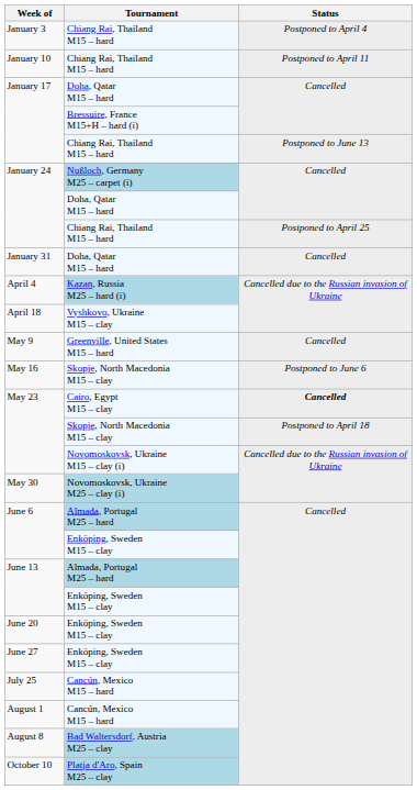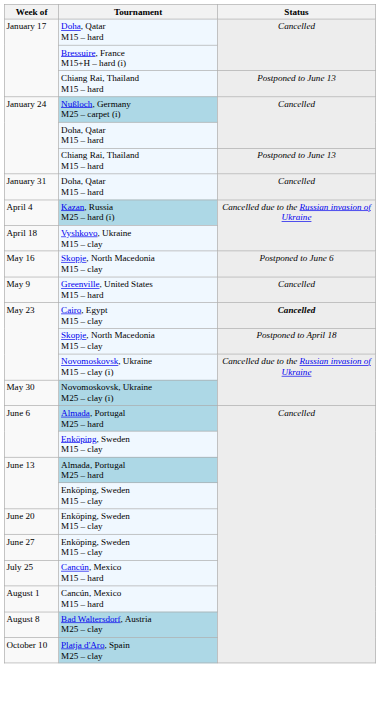 <table class=wikitable style=font-size:85%>
 <tr>
 <th width=75>Week of</th>
 <th width=230>Tournament</th>
 <th width=230>Status</th>
-</tr>
-<tr valign=top>
-<td>January 3</td>
-<td style="background:#f0f8ff;"><a href='#'>Chiang Rai</a>, Thailand <br> M15 – hard</td>
-<td style="text-align:center; background:#ededed"><em>Postponed to April 4</em></td>
-</tr>
-<tr valign=top>
-<td>January 10</td>
-<td style="background:#f0f8ff;">Chiang Rai, Thailand <br> M15 – hard</td>
-<td style="text-align:center; background:#ededed"><em>Postponed to April 11</em></td>
 </tr>
 <tr valign=top>
 <td rowspan=3>January 17</td>
 <td style="background:#f0f8ff;"><a href='#'>Doha</a>, Qatar <br> M15 – hard</td>
 <td rowspan=2 style="text-align:center; background:#ededed"><em>Cancelled</em></td>
 </tr>
 <tr valign=top>
 <td style="background:#f0f8ff;"><a href='#'>Bressuire</a>, France <br> M15+H – hard (i)</td>
 </tr>
 <tr valign=top>
 <td style="background:#f0f8ff;">Chiang Rai, Thailand <br> M15 – hard</td>
 <td style="text-align:center; background:#ededed"><em>Postponed to June 13</em></td>
 </tr>
 <tr valign=top>
 <td rowspan=3>January 24</td>
 <td style="background:lightblue;"><a href='#'>Nußloch</a>, Germany <br> M25 – carpet (i)</td>
 <td rowspan=2 style="text-align:center; background:#ededed"><em>Cancelled</em></td>
 </tr>
 <tr valign=top>
 <td style="background:#f0f8ff;">Doha, Qatar <br> M15 – hard</td>
 </tr>
 <tr valign=top>
 <td style="background:#f0f8ff;">Chiang Rai, Thailand <br> M15 – hard</td>
-<td style="text-align:center; background:#ededed"><em>Postponed to April 25</em></td>
+<td style="text-align:center; background:#ededed"><em>Postponed to June 13</em></td>
 </tr>
 <tr valign=top>
 <td>January 31</td>
 <td style="background:#f0f8ff;">Doha, Qatar <br> M15 – hard</td>
 <td style="text-align:center; background:#ededed"><em>Cancelled</em></td>
 </tr>
 <tr valign=top>
 <td>April 4</td>
 <td style="background:lightblue;"><a href='#'>Kazan</a>, Russia <br> M25 – hard (i)</td>
 <td rowspan=2 style="text-align:center; background:#ededed"><em>Cancelled due to the <a href='#'>Russian invasion of Ukraine</a></em></td>
 </tr>
 <tr valign=top>
 <td>April 18</td>
 <td style="background:#f0f8ff;"><a href='#'>Vyshkovo</a>, Ukraine <br> M15 – clay</td>
 </tr>
 <tr valign=top>
+<td>May 16</td>
+<td style="background:#f0f8ff;"><a href='#'>Skopje</a>, North Macedonia <br> M15 – clay</td>
+<td style="text-align:center; background:#ededed"><em>Postponed to June 6</em></td>
+</tr>
+<tr valign=top>
 <td>May 9</td>
 <td style="background:#f0f8ff;"><a href='#'>Greenville</a>, United States <br> M15 – hard</td>
 <td style="text-align:center; background:#ededed"><em>Cancelled</em></td>
-</tr>
-<tr valign=top>
-<td>May 16</td>
-<td style="background:#f0f8ff;"><a href='#'>Skopje</a>, North Macedonia <br> M15 – clay</td>
-<td style="text-align:center; background:#ededed"><em>Postponed to June 6</em></td>
 </tr>
 <tr valign=top>
 <td rowspan=3>May 23</td>
 <td style="background:#f0f8ff;"><a href='#'>Cairo</a>, Egypt <br> M15 – clay</td>
 <td style="text-align:center; background:#ededed"><strong><em>Cancelled</em></strong></td>
 </tr>
 <tr valign=top>
 <td style="background:#f0f8ff;"><a href='#'>Skopje</a>, North Macedonia <br> M15 – clay</td>
 <td style="text-align:center; background:#ededed"><em>Postponed to April 18</em></td>
 </tr>
 <tr valign=top>
 <td style="background:#f0f8ff;"><a href='#'>Novomoskovsk</a>, Ukraine <br> M15 – clay (i)</td>
 <td rowspan=2 style="text-align:center; background:#ededed"><em>Cancelled due to the <a href='#'>Russian invasion of Ukraine</a></em></td>
 </tr>
 <tr valign=top>
 <td>May 30</td>
 <td style="background:lightblue;">Novomoskovsk, Ukraine <br> M25 – clay (i)</td>
 </tr>
 <tr valign=top>
 <td rowspan=2>June 6</td>
 <td style="background:lightblue;"><a href='#'>Almada</a>, Portugal <br> M25 – hard</td>
 <td rowspan=10 style="text-align:center; background:#ededed"><em>Cancelled</em></td>
 </tr>
 <tr valign=top>
 <td style="background:#f0f8ff;"><a href='#'>Enköping</a>, Sweden <br> M15 – clay</td>
 </tr>
 <tr valign=top>
 <td rowspan=2>June 13</td>
 <td style="background:lightblue;">Almada, Portugal <br> M25 – hard</td>
 </tr>
 <tr valign=top>
 <td style="background:#f0f8ff;">Enköping, Sweden <br> M15 – clay</td>
 </tr>
 <tr valign=top>
 <td>June 20</td>
 <td style="background:#f0f8ff;">Enköping, Sweden <br> M15 – clay</td>
 </tr>
 <tr valign=top>
 <td>June 27</td>
 <td style="background:#f0f8ff;">Enköping, Sweden <br> M15 – clay</td>
 </tr>
 <tr valign=top>
 <td>July 25</td>
 <td style="background:#f0f8ff;"><a href='#'>Cancún</a>, Mexico <br> M15 – hard</td>
 </tr>
 <tr valign=top>
 <td>August 1</td>
 <td style="background:#f0f8ff;">Cancún, Mexico <br> M15 – hard</td>
 </tr>
 <tr valign=top>
 <td>August 8</td>
 <td style="background:lightblue;"><a href='#'>Bad Waltersdorf</a>, Austria <br> M25 – clay</td>
 </tr>
 <tr valign=top>
 <td>October 10</td>
 <td style="background:lightblue;"><a href='#'>Platja d'Aro</a>, Spain <br> M25 – clay</td>
 </tr>
 </table>
